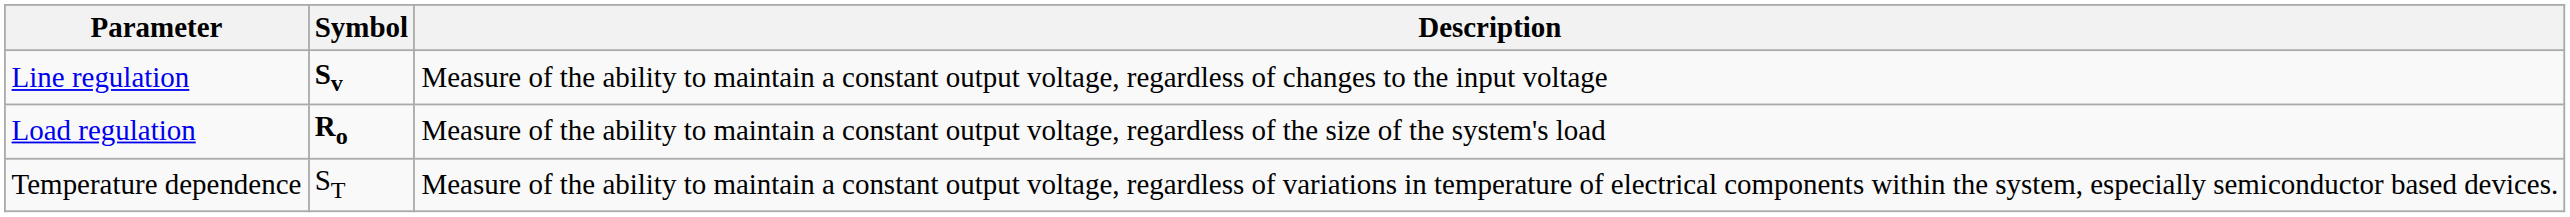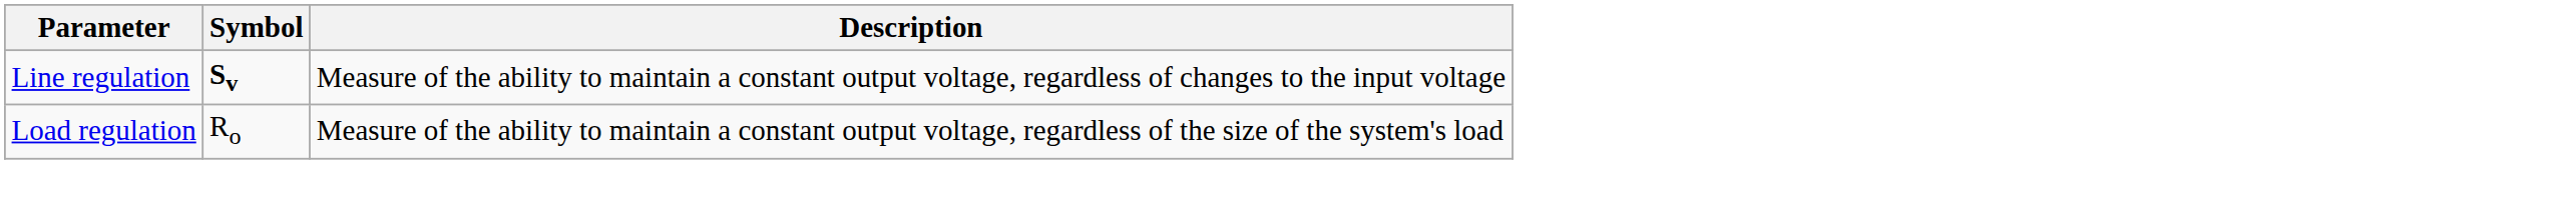 <table class="wikitable" border="1">
 <tr>
 <th>Parameter</th>
 <th>Symbol</th>
 <th>Description</th>
 </tr>
 <tr>
 <td><a href='#'>Line regulation</a></td>
 <td><strong>S<sub>v</sub></strong></td>
 <td>Measure of the ability to maintain a constant output voltage, regardless of changes to the input voltage</td>
 </tr>
 <tr>
 <td><a href='#'>Load regulation</a></td>
-<td><strong>R<sub>o</sub></strong></td>
+<td>R<sub>o</sub></td>
 <td>Measure of the ability to maintain a constant output voltage, regardless of the size of the system's load</td>
 </tr>
-<tr>
-<td>Temperature dependence</td>
-<td>S<sub>T</sub></td>
-<td>Measure of the ability to maintain a constant output voltage, regardless of variations in temperature of electrical components within the system, especially semiconductor based devices.</td>
-</tr>
 </table>
